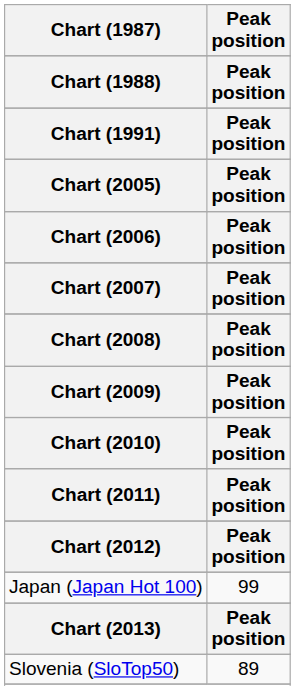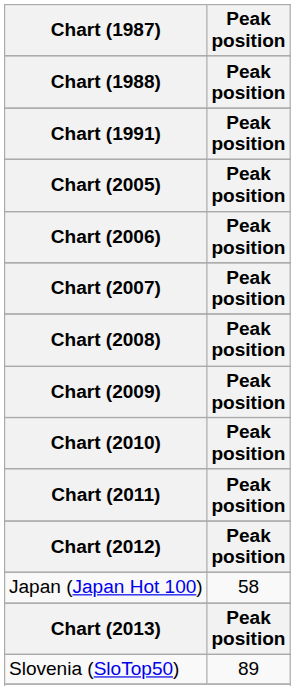 <table class="wikitable">
 <tr>
 <th scope="col">Chart (1987)</th>
 <th scope="col">Peak <br>position</th>
 </tr>
 <tr>
 </tr>
 <tr>
 </tr>
 <tr>
 <th align="left">Chart (1988)</th>
 <th style="text-align:center;">Peak <br>position</th>
 </tr>
 <tr>
 </tr>
 <tr>
 <th align="left">Chart (1991)</th>
 <th style="text-align:center;">Peak <br>position</th>
 </tr>
 <tr>
 </tr>
 <tr>
 </tr>
 <tr>
 <th align="left">Chart (2005)</th>
 <th style="text-align:center;">Peak <br>position</th>
 </tr>
 <tr>
 </tr>
 <tr>
 </tr>
 <tr>
 <th align="left">Chart (2006)</th>
 <th style="text-align:center;">Peak <br>position</th>
 </tr>
 <tr>
 </tr>
 <tr>
 </tr>
 <tr>
 <th align="left">Chart (2007)</th>
 <th style="text-align:center;">Peak <br>position</th>
 </tr>
 <tr>
 </tr>
 <tr>
 </tr>
 <tr>
 </tr>
 <tr>
 </tr>
 <tr>
 <th align="left">Chart (2008)</th>
 <th style="text-align:center;">Peak <br>position</th>
 </tr>
 <tr>
 </tr>
 <tr>
 </tr>
 <tr>
 </tr>
 <tr>
 </tr>
 <tr>
 <th align="left">Chart (2009)</th>
 <th style="text-align:center;">Peak <br>position</th>
 </tr>
 <tr>
 </tr>
 <tr>
 </tr>
 <tr>
 </tr>
 <tr>
 <th align="left">Chart (2010)</th>
 <th style="text-align:center;">Peak <br>position</th>
 </tr>
 <tr>
 </tr>
 <tr>
 </tr>
 <tr>
 </tr>
 <tr>
 </tr>
 <tr>
 <th align="left">Chart (2011)</th>
 <th style="text-align:center;">Peak <br>position</th>
 </tr>
 <tr>
 </tr>
 <tr>
 </tr>
 <tr>
 </tr>
 <tr>
 </tr>
 <tr>
 </tr>
 <tr>
 <th align="left">Chart (2012)</th>
 <th style="text-align:center;">Peak <br>position</th>
 </tr>
 <tr>
 </tr>
 <tr>
 <td scope="row">Japan (<a href='#'>Japan Hot 100</a>)</td>
-<td align="center">99</td>
+<td align="center">58</td>
 </tr>
 <tr>
 </tr>
 <tr>
 </tr>
 <tr>
 </tr>
 <tr>
 </tr>
 <tr>
 <th align="left">Chart (2013)</th>
 <th style="text-align:center;">Peak <br>position</th>
 </tr>
 <tr>
 </tr>
 <tr>
 </tr>
 <tr>
 </tr>
 <tr>
 <td scope="row">Slovenia (<a href='#'>SloTop50</a>)</td>
 <td align=center>89</td>
 </tr>
 <tr>
 </tr>
 <tr>
 </tr>
 </table>
